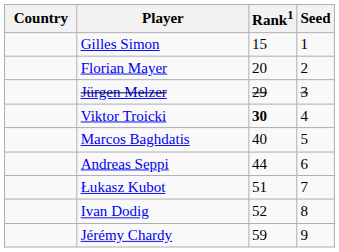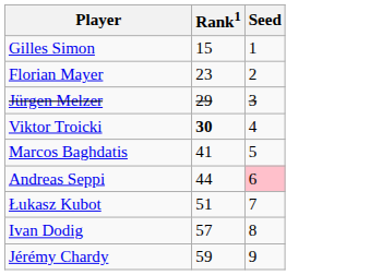 <table class="sortable wikitable">
 <tr>
-<th width="70">Country</th>
 <th width="175">Player</th>
 <th>Rank<sup>1</sup></th>
 <th>Seed</th>
 </tr>
 <tr>
-<td></td>
 <td><a href='#'>Gilles Simon</a></td>
 <td>15</td>
 <td>1</td>
 </tr>
 <tr>
-<td></td>
 <td><a href='#'>Florian Mayer</a></td>
-<td>20</td>
+<td>23</td>
 <td>2</td>
 </tr>
 <tr>
-<td><s></s></td>
 <td><s><a href='#'>Jürgen Melzer</a></s></td>
 <td><s>29</s></td>
 <td><s>3</s></td>
 </tr>
 <tr>
-<td></td>
 <td><a href='#'>Viktor Troicki</a></td>
 <td><strong>30</strong></td>
 <td>4</td>
 </tr>
 <tr>
-<td></td>
 <td><a href='#'>Marcos Baghdatis</a></td>
-<td>40</td>
+<td>41</td>
 <td>5</td>
 </tr>
 <tr>
-<td></td>
 <td><a href='#'>Andreas Seppi</a></td>
 <td>44</td>
-<td>6</td>
+<td style="background: pink;">6</td>
 </tr>
 <tr>
-<td></td>
 <td><a href='#'>Łukasz Kubot</a></td>
 <td>51</td>
 <td>7</td>
 </tr>
 <tr>
-<td></td>
 <td><a href='#'>Ivan Dodig</a></td>
-<td>52</td>
+<td>57</td>
 <td>8</td>
 </tr>
 <tr>
-<td></td>
 <td><a href='#'>Jérémy Chardy</a></td>
 <td>59</td>
 <td>9</td>
 </tr>
 </table>
